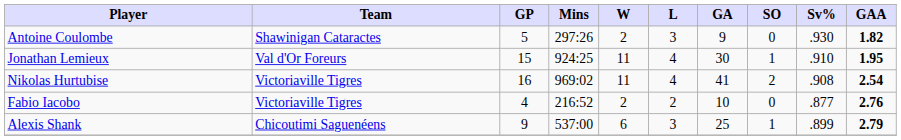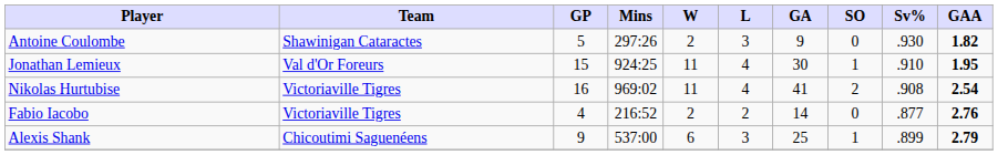 <table class="wikitable" style="text-align:center">
 <tr>
 <th style="background:#ddf; width:25%;">Player</th>
 <th style="background:#ddf; width:25%;">Team</th>
 <th style="background:#ddf; width:5%;">GP</th>
 <th style="background:#ddf; width:5%;">Mins</th>
 <th style="background:#ddf; width:5%;">W</th>
 <th style="background:#ddf; width:5%;">L</th>
 <th style="background:#ddf; width:5%;">GA</th>
 <th style="background:#ddf; width:5%;">SO</th>
 <th style="background:#ddf; width:5%;">Sv%</th>
 <th style="background:#ddf; width:5%;">GAA</th>
 </tr>
 <tr>
 <td align=left><a href='#'>Antoine Coulombe</a></td>
 <td align=left><a href='#'>Shawinigan Cataractes</a></td>
 <td>5</td>
 <td>297:26</td>
 <td>2</td>
 <td>3</td>
 <td>9</td>
 <td>0</td>
 <td>.930</td>
 <td><strong>1.82</strong></td>
 </tr>
 <tr>
 <td align=left><a href='#'>Jonathan Lemieux</a></td>
 <td align=left><a href='#'>Val d'Or Foreurs</a></td>
 <td>15</td>
 <td>924:25</td>
 <td>11</td>
 <td>4</td>
 <td>30</td>
 <td>1</td>
 <td>.910</td>
 <td><strong>1.95</strong></td>
 </tr>
 <tr>
 <td align=left><a href='#'>Nikolas Hurtubise</a></td>
 <td align=left><a href='#'>Victoriaville Tigres</a></td>
 <td>16</td>
 <td>969:02</td>
 <td>11</td>
 <td>4</td>
 <td>41</td>
 <td>2</td>
 <td>.908</td>
 <td><strong>2.54</strong></td>
 </tr>
 <tr>
 <td align=left><a href='#'>Fabio Iacobo</a></td>
 <td align=left><a href='#'>Victoriaville Tigres</a></td>
 <td>4</td>
 <td>216:52</td>
 <td>2</td>
 <td>2</td>
-<td>10</td>
+<td>14</td>
 <td>0</td>
 <td>.877</td>
 <td><strong>2.76</strong></td>
 </tr>
 <tr>
 <td align=left><a href='#'>Alexis Shank</a></td>
 <td align=left><a href='#'>Chicoutimi Saguenéens</a></td>
 <td>9</td>
 <td>537:00</td>
 <td>6</td>
 <td>3</td>
 <td>25</td>
 <td>1</td>
 <td>.899</td>
 <td><strong>2.79</strong></td>
 </tr>
 <tr>
 </tr>
 </table>
